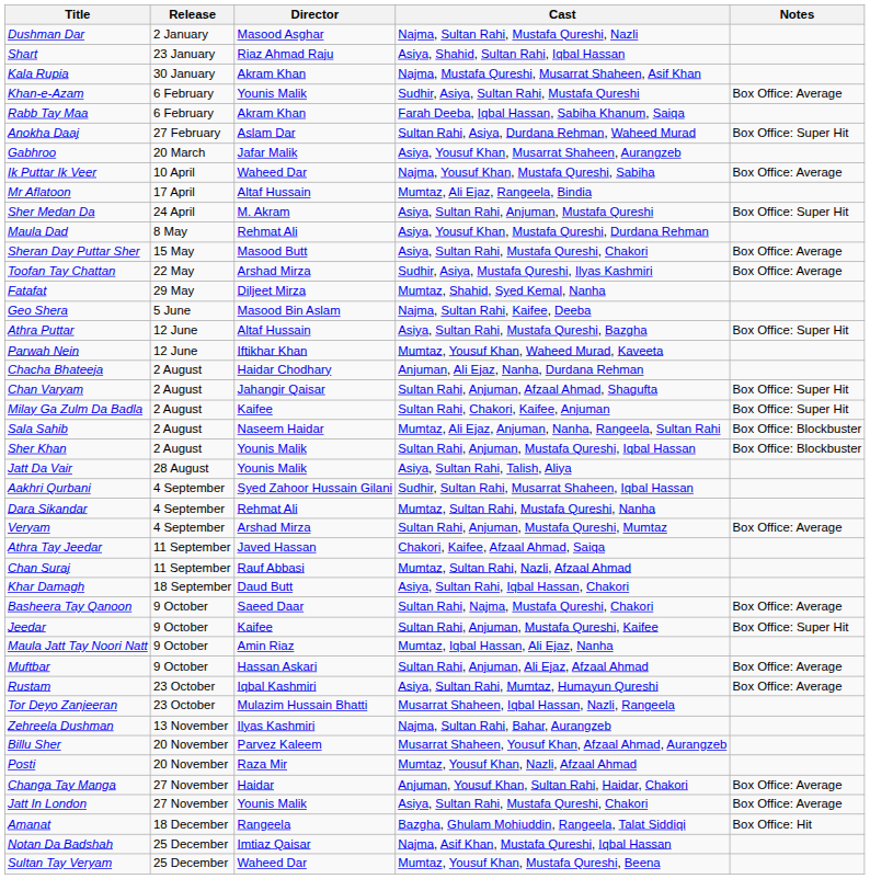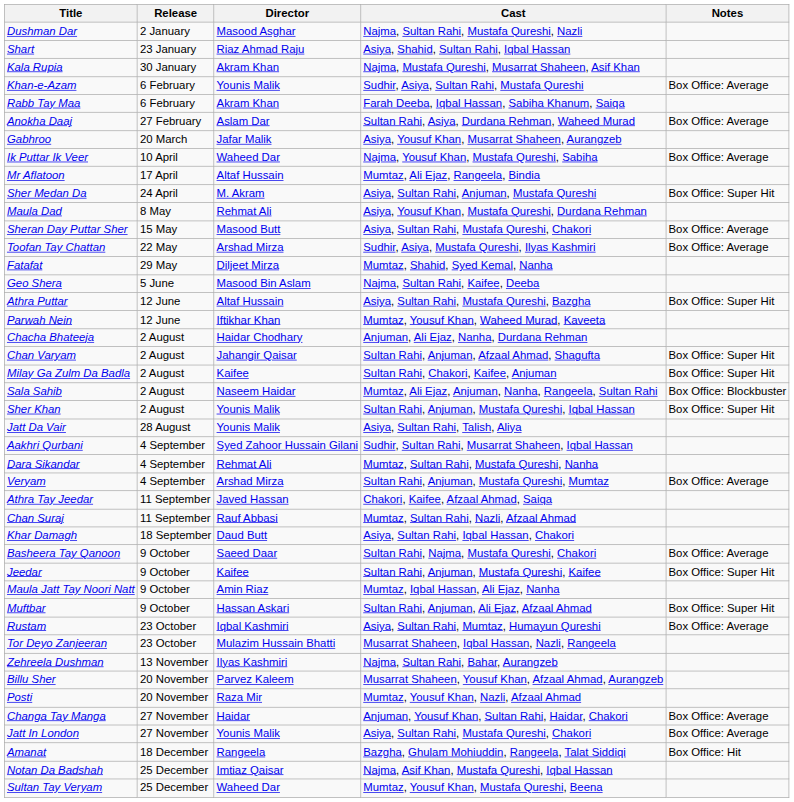 <table class="wikitable">
 <tr>
 <th>Title</th>
 <th>Release</th>
 <th>Director</th>
 <th>Cast</th>
 <th>Notes</th>
 </tr>
 <tr>
 <td><em><a href='#'>Dushman Dar</a></em></td>
 <td>2 January</td>
 <td><a href='#'>Masood Asghar</a></td>
 <td><a href='#'>Najma</a>, <a href='#'>Sultan Rahi</a>, <a href='#'>Mustafa Qureshi</a>, <a href='#'>Nazli</a></td>
 <td></td>
 </tr>
 <tr>
 <td><em><a href='#'>Shart</a></em></td>
 <td>23 January</td>
 <td><a href='#'>Riaz Ahmad Raju</a></td>
 <td><a href='#'>Asiya</a>, <a href='#'>Shahid</a>, <a href='#'>Sultan Rahi</a>, <a href='#'>Iqbal Hassan</a></td>
 <td></td>
 </tr>
 <tr>
 <td><em><a href='#'>Kala Rupia</a></em></td>
 <td>30 January</td>
 <td><a href='#'>Akram Khan</a></td>
 <td><a href='#'>Najma</a>, <a href='#'>Mustafa Qureshi</a>, <a href='#'>Musarrat Shaheen</a>, <a href='#'>Asif Khan</a></td>
 <td></td>
 </tr>
 <tr>
 <td><em><a href='#'>Khan-e-Azam</a></em></td>
 <td>6 February</td>
 <td><a href='#'>Younis Malik</a></td>
 <td><a href='#'>Sudhir</a>, <a href='#'>Asiya</a>, <a href='#'>Sultan Rahi</a>, <a href='#'>Mustafa Qureshi</a></td>
 <td>Box Office: Average</td>
 </tr>
 <tr>
 <td><em><a href='#'>Rabb Tay Maa</a></em></td>
 <td>6 February</td>
 <td><a href='#'>Akram Khan</a></td>
 <td><a href='#'>Farah Deeba</a>, <a href='#'>Iqbal Hassan</a>, <a href='#'>Sabiha Khanum</a>, <a href='#'>Saiqa</a></td>
 <td></td>
 </tr>
 <tr>
 <td><em><a href='#'>Anokha Daaj</a></em></td>
 <td>27 February</td>
 <td><a href='#'>Aslam Dar</a></td>
 <td><a href='#'>Sultan Rahi</a>, <a href='#'>Asiya</a>, <a href='#'>Durdana Rehman</a>, <a href='#'>Waheed Murad</a></td>
-<td>Box Office: Super Hit</td>
+<td>Box Office: Average</td>
 </tr>
 <tr>
 <td><em><a href='#'>Gabhroo</a></em></td>
 <td>20 March</td>
 <td><a href='#'>Jafar Malik</a></td>
 <td><a href='#'>Asiya</a>, <a href='#'>Yousuf Khan</a>, <a href='#'>Musarrat Shaheen</a>, <a href='#'>Aurangzeb</a></td>
 <td></td>
 </tr>
 <tr>
 <td><em><a href='#'>Ik Puttar Ik Veer</a></em></td>
 <td>10 April</td>
 <td><a href='#'>Waheed Dar</a></td>
 <td><a href='#'>Najma</a>, <a href='#'>Yousuf Khan</a>, <a href='#'>Mustafa Qureshi</a>, <a href='#'>Sabiha</a></td>
 <td>Box Office: Average</td>
 </tr>
 <tr>
 <td><em><a href='#'>Mr Aflatoon</a></em></td>
 <td>17 April</td>
 <td><a href='#'>Altaf Hussain</a></td>
 <td><a href='#'>Mumtaz</a>, <a href='#'>Ali Ejaz</a>, <a href='#'>Rangeela</a>, <a href='#'>Bindia</a></td>
 <td></td>
 </tr>
 <tr>
 <td><em><a href='#'>Sher Medan Da</a></em></td>
 <td>24 April</td>
 <td><a href='#'>M. Akram</a></td>
 <td><a href='#'>Asiya</a>, <a href='#'>Sultan Rahi</a>, <a href='#'>Anjuman</a>, <a href='#'>Mustafa Qureshi</a></td>
 <td>Box Office: Super Hit</td>
 </tr>
 <tr>
 <td><em><a href='#'>Maula Dad</a></em></td>
 <td>8 May</td>
 <td><a href='#'>Rehmat Ali</a></td>
 <td><a href='#'>Asiya</a>, <a href='#'>Yousuf Khan</a>, <a href='#'>Mustafa Qureshi</a>, <a href='#'>Durdana Rehman</a></td>
 <td></td>
 </tr>
 <tr>
 <td><em><a href='#'>Sheran Day Puttar Sher</a></em></td>
 <td>15 May</td>
 <td><a href='#'>Masood Butt</a></td>
 <td><a href='#'>Asiya</a>, <a href='#'>Sultan Rahi</a>, <a href='#'>Mustafa Qureshi</a>, <a href='#'>Chakori</a></td>
 <td>Box Office: Average</td>
 </tr>
 <tr>
 <td><em><a href='#'>Toofan Tay Chattan</a></em></td>
 <td>22 May</td>
 <td><a href='#'>Arshad Mirza</a></td>
 <td><a href='#'>Sudhir</a>, <a href='#'>Asiya</a>, <a href='#'>Mustafa Qureshi</a>, <a href='#'>Ilyas Kashmiri</a></td>
 <td>Box Office: Average</td>
 </tr>
 <tr>
 <td><em><a href='#'>Fatafat</a></em></td>
 <td>29 May</td>
 <td><a href='#'>Diljeet Mirza</a></td>
 <td><a href='#'>Mumtaz</a>, <a href='#'>Shahid</a>, <a href='#'>Syed Kemal</a>, <a href='#'>Nanha</a></td>
 <td></td>
 </tr>
 <tr>
 <td><em><a href='#'>Geo Shera</a></em></td>
 <td>5 June</td>
 <td><a href='#'>Masood Bin Aslam</a></td>
 <td><a href='#'>Najma</a>, <a href='#'>Sultan Rahi</a>, <a href='#'>Kaifee</a>, <a href='#'>Deeba</a></td>
 <td></td>
 </tr>
 <tr>
 <td><em><a href='#'>Athra Puttar</a></em></td>
 <td>12 June</td>
 <td><a href='#'>Altaf Hussain</a></td>
 <td><a href='#'>Asiya</a>, <a href='#'>Sultan Rahi</a>, <a href='#'>Mustafa Qureshi</a>, <a href='#'>Bazgha</a></td>
 <td>Box Office: Super Hit</td>
 </tr>
 <tr>
 <td><em><a href='#'>Parwah Nein</a></em></td>
 <td>12 June</td>
 <td><a href='#'>Iftikhar Khan</a></td>
 <td><a href='#'>Mumtaz</a>, <a href='#'>Yousuf Khan</a>, <a href='#'>Waheed Murad</a>, <a href='#'>Kaveeta</a></td>
 <td></td>
 </tr>
 <tr>
 <td><em><a href='#'>Chacha Bhateeja</a></em></td>
 <td>2 August</td>
 <td><a href='#'>Haidar Chodhary</a></td>
 <td><a href='#'>Anjuman</a>, <a href='#'>Ali Ejaz</a>, <a href='#'>Nanha</a>, <a href='#'>Durdana Rehman</a></td>
 <td></td>
 </tr>
 <tr>
 <td><em><a href='#'>Chan Varyam</a></em></td>
 <td>2 August</td>
 <td><a href='#'>Jahangir Qaisar</a></td>
 <td><a href='#'>Sultan Rahi</a>, <a href='#'>Anjuman</a>, <a href='#'>Afzaal Ahmad</a>, <a href='#'>Shagufta</a></td>
 <td>Box Office: Super Hit</td>
 </tr>
 <tr>
 <td><em><a href='#'>Milay Ga Zulm Da Badla</a></em></td>
 <td>2 August</td>
 <td><a href='#'>Kaifee</a></td>
 <td><a href='#'>Sultan Rahi</a>, <a href='#'>Chakori</a>, <a href='#'>Kaifee</a>, <a href='#'>Anjuman</a></td>
 <td>Box Office: Super Hit</td>
 </tr>
 <tr>
 <td><em><a href='#'>Sala Sahib</a></em></td>
 <td>2 August</td>
 <td><a href='#'>Naseem Haidar</a></td>
 <td><a href='#'>Mumtaz</a>, <a href='#'>Ali Ejaz</a>, <a href='#'>Anjuman</a>, <a href='#'>Nanha</a>, <a href='#'>Rangeela</a>, <a href='#'>Sultan Rahi</a></td>
 <td>Box Office: Blockbuster</td>
 </tr>
 <tr>
 <td><em><a href='#'>Sher Khan</a></em></td>
 <td>2 August</td>
 <td><a href='#'>Younis Malik</a></td>
 <td><a href='#'>Sultan Rahi</a>, <a href='#'>Anjuman</a>, <a href='#'>Mustafa Qureshi</a>, <a href='#'>Iqbal Hassan</a></td>
-<td>Box Office: Blockbuster</td>
+<td>Box Office: Super Hit</td>
 </tr>
 <tr>
 <td><em><a href='#'>Jatt Da Vair</a></em></td>
 <td>28 August</td>
 <td><a href='#'>Younis Malik</a></td>
 <td><a href='#'>Asiya</a>, <a href='#'>Sultan Rahi</a>, <a href='#'>Talish</a>, <a href='#'>Aliya</a></td>
 <td></td>
 </tr>
 <tr>
 <td><em><a href='#'>Aakhri Qurbani</a></em></td>
 <td>4 September</td>
 <td><a href='#'>Syed Zahoor Hussain Gilani</a></td>
 <td><a href='#'>Sudhir</a>, <a href='#'>Sultan Rahi</a>, <a href='#'>Musarrat Shaheen</a>, <a href='#'>Iqbal Hassan</a></td>
 <td></td>
 </tr>
 <tr>
 <td><em><a href='#'>Dara Sikandar</a></em></td>
 <td>4 September</td>
 <td><a href='#'>Rehmat Ali</a></td>
 <td><a href='#'>Mumtaz</a>, <a href='#'>Sultan Rahi</a>, <a href='#'>Mustafa Qureshi</a>, <a href='#'>Nanha</a></td>
 <td></td>
 </tr>
 <tr>
 <td><em><a href='#'>Veryam</a></em></td>
 <td>4 September</td>
 <td><a href='#'>Arshad Mirza</a></td>
 <td><a href='#'>Sultan Rahi</a>, <a href='#'>Anjuman</a>, <a href='#'>Mustafa Qureshi</a>, <a href='#'>Mumtaz</a></td>
 <td>Box Office: Average</td>
 </tr>
 <tr>
 <td><em><a href='#'>Athra Tay Jeedar</a></em></td>
 <td>11 September</td>
 <td><a href='#'>Javed Hassan</a></td>
 <td><a href='#'>Chakori</a>, <a href='#'>Kaifee</a>, <a href='#'>Afzaal Ahmad</a>, <a href='#'>Saiqa</a></td>
 <td></td>
 </tr>
 <tr>
 <td><em><a href='#'>Chan Suraj</a></em></td>
 <td>11 September</td>
 <td><a href='#'>Rauf Abbasi</a></td>
 <td><a href='#'>Mumtaz</a>, <a href='#'>Sultan Rahi</a>, <a href='#'>Nazli</a>, <a href='#'>Afzaal Ahmad</a></td>
 <td></td>
 </tr>
 <tr>
 <td><em><a href='#'>Khar Damagh</a></em></td>
 <td>18 September</td>
 <td><a href='#'>Daud Butt</a></td>
 <td><a href='#'>Asiya</a>, <a href='#'>Sultan Rahi</a>, <a href='#'>Iqbal Hassan</a>, <a href='#'>Chakori</a></td>
 <td></td>
 </tr>
 <tr>
 <td><em><a href='#'>Basheera Tay Qanoon</a></em></td>
 <td>9 October</td>
 <td><a href='#'>Saeed Daar</a></td>
 <td><a href='#'>Sultan Rahi</a>, <a href='#'>Najma</a>, <a href='#'>Mustafa Qureshi</a>, <a href='#'>Chakori</a></td>
 <td>Box Office: Average</td>
 </tr>
 <tr>
 <td><em><a href='#'>Jeedar</a></em></td>
 <td>9 October</td>
 <td><a href='#'>Kaifee</a></td>
 <td><a href='#'>Sultan Rahi</a>, <a href='#'>Anjuman</a>, <a href='#'>Mustafa Qureshi</a>, <a href='#'>Kaifee</a></td>
 <td>Box Office: Super Hit</td>
 </tr>
 <tr>
 <td><em><a href='#'>Maula Jatt Tay Noori Natt</a></em></td>
 <td>9 October</td>
 <td><a href='#'>Amin Riaz</a></td>
 <td><a href='#'>Mumtaz</a>, <a href='#'>Iqbal Hassan</a>, <a href='#'>Ali Ejaz</a>, <a href='#'>Nanha</a></td>
 <td></td>
 </tr>
 <tr>
 <td><em><a href='#'>Muftbar</a></em></td>
 <td>9 October</td>
 <td><a href='#'>Hassan Askari</a></td>
 <td><a href='#'>Sultan Rahi</a>, <a href='#'>Anjuman</a>, <a href='#'>Ali Ejaz</a>, <a href='#'>Afzaal Ahmad</a></td>
-<td>Box Office: Average</td>
+<td>Box Office: Super Hit</td>
 </tr>
 <tr>
 <td><em><a href='#'>Rustam</a></em></td>
 <td>23 October</td>
 <td><a href='#'>Iqbal Kashmiri</a></td>
 <td><a href='#'>Asiya</a>, <a href='#'>Sultan Rahi</a>, <a href='#'>Mumtaz</a>, <a href='#'>Humayun Qureshi</a></td>
 <td>Box Office: Average</td>
 </tr>
 <tr>
 <td><em><a href='#'>Tor Deyo Zanjeeran</a></em></td>
 <td>23 October</td>
 <td><a href='#'>Mulazim Hussain Bhatti</a></td>
 <td><a href='#'>Musarrat Shaheen</a>, <a href='#'>Iqbal Hassan</a>, <a href='#'>Nazli</a>, <a href='#'>Rangeela</a></td>
 <td></td>
 </tr>
 <tr>
 <td><em><a href='#'>Zehreela Dushman</a></em></td>
 <td>13 November</td>
 <td><a href='#'>Ilyas Kashmiri</a></td>
 <td><a href='#'>Najma</a>, <a href='#'>Sultan Rahi</a>, <a href='#'>Bahar</a>, <a href='#'>Aurangzeb</a></td>
 <td></td>
 </tr>
 <tr>
 <td><em><a href='#'>Billu Sher</a></em></td>
 <td>20 November</td>
 <td><a href='#'>Parvez Kaleem</a></td>
 <td><a href='#'>Musarrat Shaheen</a>, <a href='#'>Yousuf Khan</a>, <a href='#'>Afzaal Ahmad</a>, <a href='#'>Aurangzeb</a></td>
 <td></td>
 </tr>
 <tr>
 <td><em><a href='#'>Posti</a></em></td>
 <td>20 November</td>
 <td><a href='#'>Raza Mir</a></td>
 <td><a href='#'>Mumtaz</a>, <a href='#'>Yousuf Khan</a>, <a href='#'>Nazli</a>, <a href='#'>Afzaal Ahmad</a></td>
 <td></td>
 </tr>
 <tr>
 <td><em><a href='#'>Changa Tay Manga</a></em></td>
 <td>27 November</td>
 <td><a href='#'>Haidar</a></td>
 <td><a href='#'>Anjuman</a>, <a href='#'>Yousuf Khan</a>, <a href='#'>Sultan Rahi</a>, <a href='#'>Haidar</a>, <a href='#'>Chakori</a></td>
 <td>Box Office: Average</td>
 </tr>
 <tr>
 <td><em><a href='#'>Jatt In London</a></em></td>
 <td>27 November</td>
 <td><a href='#'>Younis Malik</a></td>
 <td><a href='#'>Asiya</a>, <a href='#'>Sultan Rahi</a>, <a href='#'>Mustafa Qureshi</a>, <a href='#'>Chakori</a></td>
 <td>Box Office: Average</td>
 </tr>
 <tr>
 <td><em><a href='#'>Amanat</a></em></td>
 <td>18 December</td>
 <td><a href='#'>Rangeela</a></td>
 <td><a href='#'>Bazgha</a>, <a href='#'>Ghulam Mohiuddin</a>, <a href='#'>Rangeela</a>, <a href='#'>Talat Siddiqi</a></td>
 <td>Box Office: Hit</td>
 </tr>
 <tr>
 <td><em><a href='#'>Notan Da Badshah</a></em></td>
 <td>25 December</td>
 <td><a href='#'>Imtiaz Qaisar</a></td>
 <td><a href='#'>Najma</a>, <a href='#'>Asif Khan</a>, <a href='#'>Mustafa Qureshi</a>, <a href='#'>Iqbal Hassan</a></td>
 <td></td>
 </tr>
 <tr>
 <td><em><a href='#'>Sultan Tay Veryam</a></em></td>
 <td>25 December</td>
 <td><a href='#'>Waheed Dar</a></td>
 <td><a href='#'>Mumtaz</a>, <a href='#'>Yousuf Khan</a>, <a href='#'>Mustafa Qureshi</a>, <a href='#'>Beena</a></td>
 <td></td>
 </tr>
 </table>
